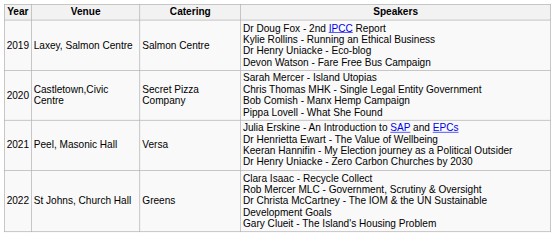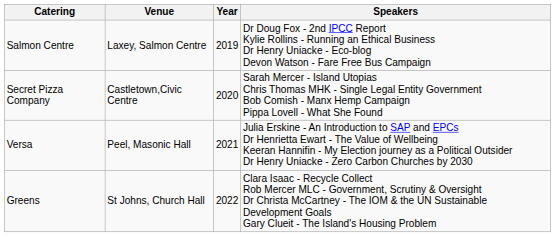 <table class="wikitable mw-collapsible">
 <tr>
+<th>Catering</th>
+<th>Venue</th>
 <th>Year</th>
-<th>Venue</th>
-<th>Catering</th>
 <th>Speakers</th>
 </tr>
 <tr>
+<td>Salmon Centre</td>
+<td>Laxey, Salmon Centre</td>
 <td>2019</td>
-<td>Laxey, Salmon Centre</td>
-<td>Salmon Centre</td>
 <td>Dr Doug Fox - 2nd <a href='#'>IPCC</a> Report<br>Kylie Rollins - Running an Ethical Business<br>Dr Henry Uniacke - Eco-blog<br>Devon Watson -  Fare Free Bus Campaign</td>
 </tr>
 <tr>
+<td>Secret Pizza Company</td>
+<td>Castletown,Civic Centre</td>
 <td>2020</td>
-<td>Castletown,Civic Centre</td>
-<td>Secret Pizza Company</td>
 <td>Sarah Mercer - Island Utopias<br>Chris Thomas MHK - Single Legal Entity Government<br>Bob Comish - Manx Hemp Campaign<br>Pippa Lovell - What She Found</td>
 </tr>
 <tr>
+<td>Versa</td>
+<td>Peel, Masonic Hall</td>
 <td>2021</td>
-<td>Peel, Masonic Hall</td>
-<td>Versa</td>
 <td>Julia Erskine - An Introduction to <a href='#'>SAP</a> and <a href='#'>EPCs</a><br>Dr Henrietta Ewart - The Value of Wellbeing<br>Keeran Hannifin - My Election journey as a Political Outsider<br>Dr Henry Uniacke - Zero Carbon Churches by 2030</td>
 </tr>
 <tr>
+<td>Greens</td>
+<td>St Johns, Church Hall</td>
 <td>2022</td>
-<td>St Johns, Church Hall</td>
-<td>Greens</td>
 <td>Clara Isaac - Recycle Collect<br>Rob Mercer MLC - Government, Scrutiny & Oversight<br>Dr Christa McCartney - The IOM & the UN Sustainable Development Goals<br>Gary Clueit - The Island's Housing Problem</td>
 </tr>
 </table>
